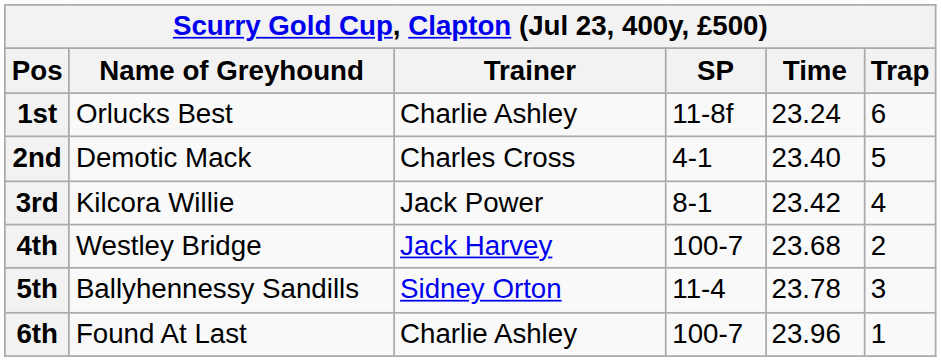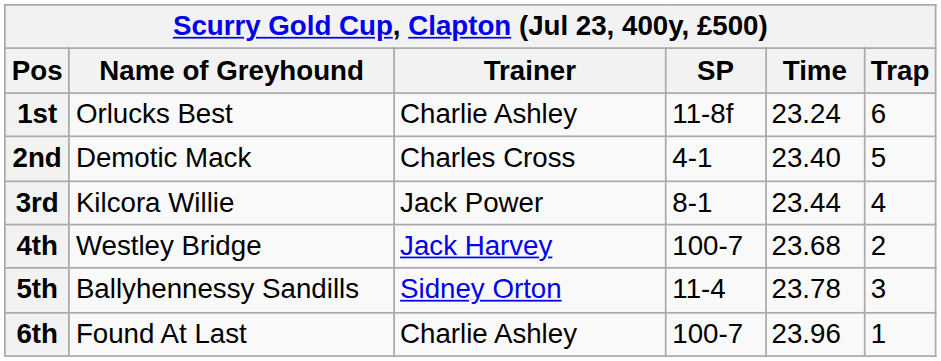 <table class="wikitable">
 <tr>
 <th colspan="6"><a href='#'>Scurry Gold Cup</a>, <a href='#'>Clapton</a> (Jul 23, 400y, £500)</th>
 </tr>
 <tr>
 <th width=30>Pos</th>
 <th width=180>Name of Greyhound</th>
 <th width=150>Trainer</th>
 <th width=50>SP</th>
 <th width=50>Time</th>
 <th width=30>Trap</th>
 </tr>
 <tr>
 <th>1st</th>
 <td>Orlucks Best</td>
 <td>Charlie Ashley</td>
 <td>11-8f</td>
 <td>23.24</td>
 <td>6</td>
 </tr>
 <tr>
 <th>2nd</th>
 <td>Demotic Mack</td>
 <td>Charles Cross</td>
 <td>4-1</td>
 <td>23.40</td>
 <td>5</td>
 </tr>
 <tr>
 <th>3rd</th>
 <td>Kilcora Willie</td>
 <td>Jack Power</td>
 <td>8-1</td>
-<td>23.42</td>
+<td>23.44</td>
 <td>4</td>
 </tr>
 <tr>
 <th>4th</th>
 <td>Westley Bridge</td>
 <td><a href='#'>Jack Harvey</a></td>
 <td>100-7</td>
 <td>23.68</td>
 <td>2</td>
 </tr>
 <tr>
 <th>5th</th>
 <td>Ballyhennessy Sandills</td>
 <td><a href='#'>Sidney Orton</a></td>
 <td>11-4</td>
 <td>23.78</td>
 <td>3</td>
 </tr>
 <tr>
 <th>6th</th>
 <td>Found At Last</td>
 <td>Charlie Ashley</td>
 <td>100-7</td>
 <td>23.96</td>
 <td>1</td>
 </tr>
 </table>
